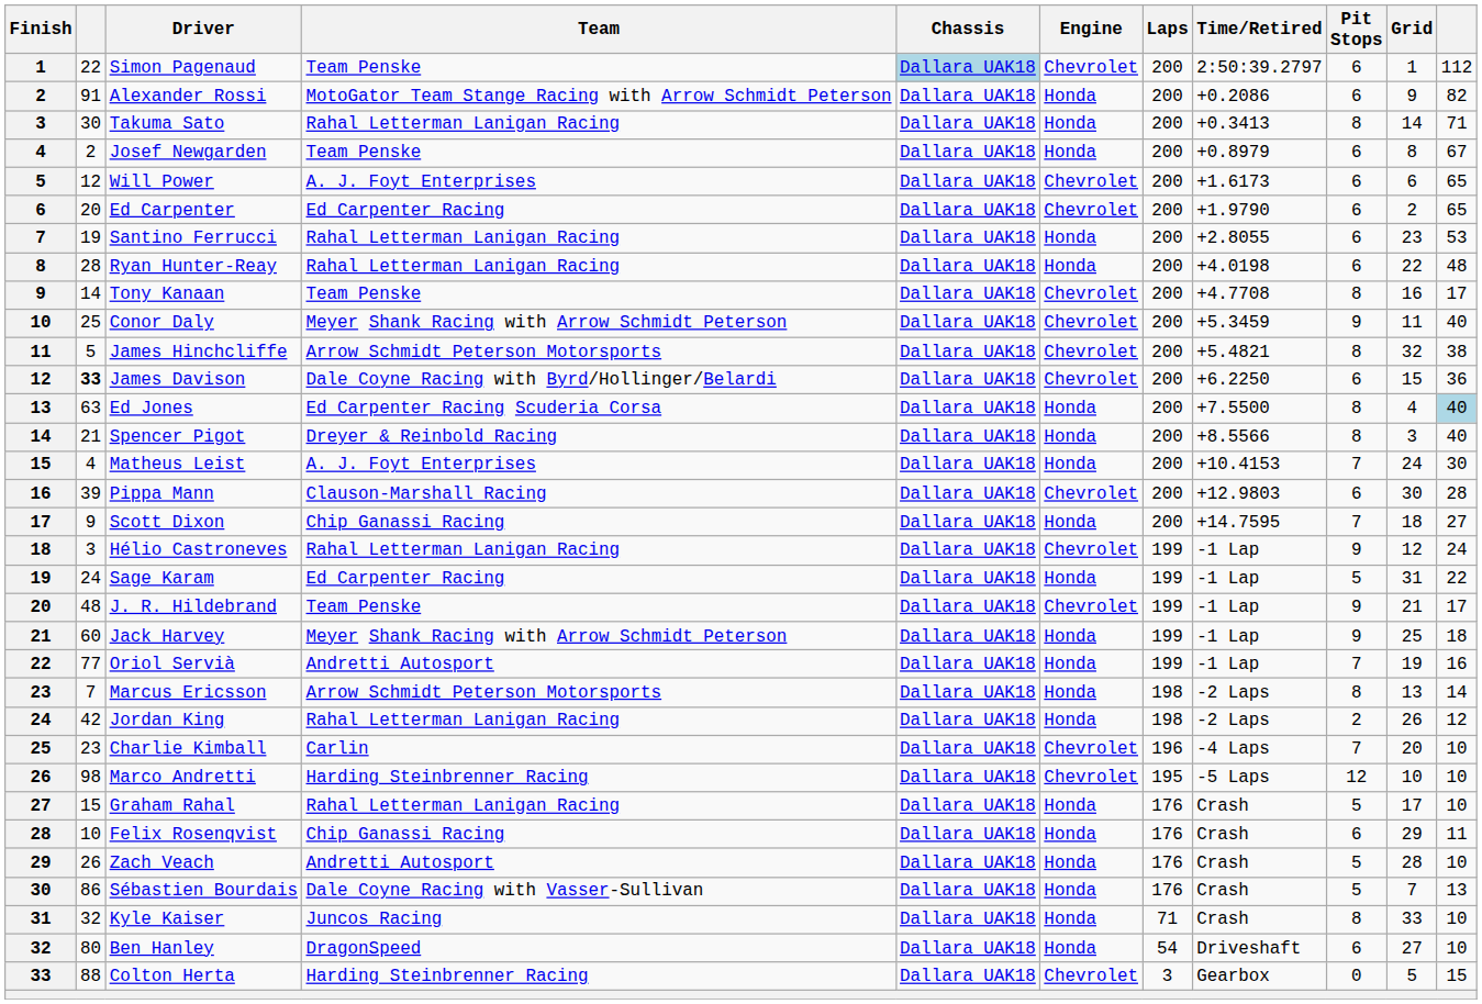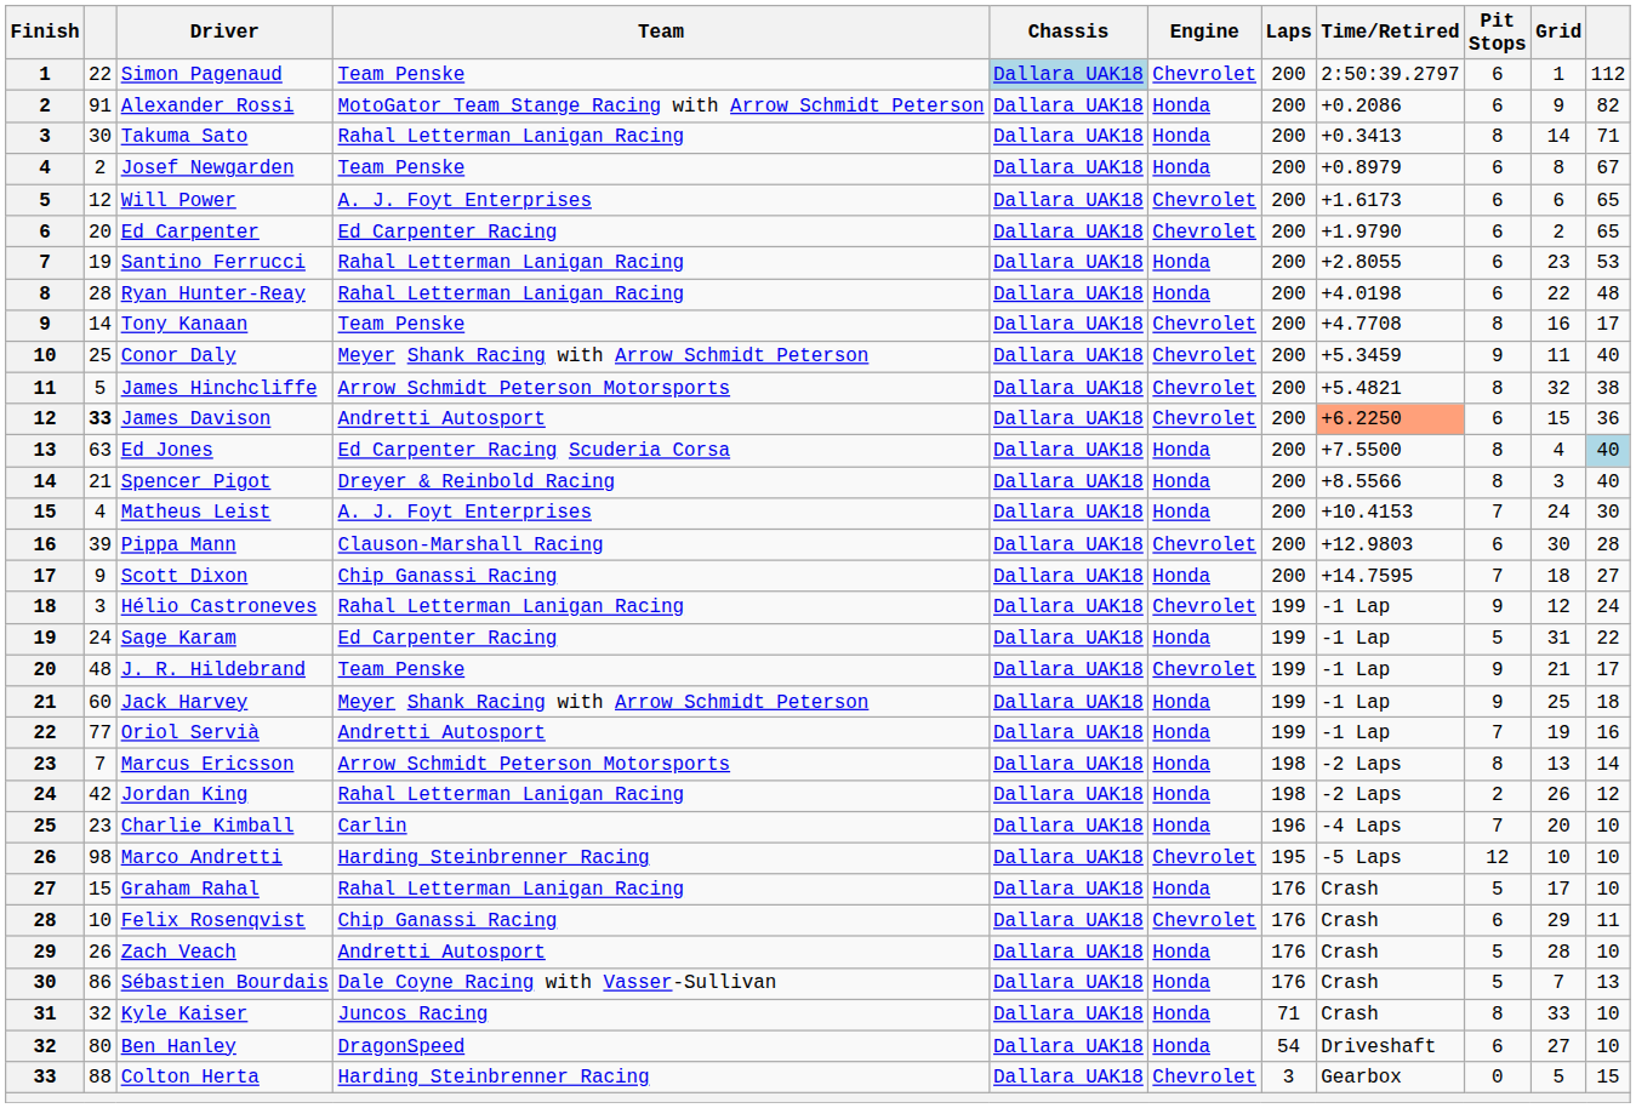 <table class="wikitable">
 <tr>
 <th>Finish</th>
 <th></th>
 <th>Driver</th>
 <th>Team</th>
 <th>Chassis</th>
 <th>Engine</th>
 <th>Laps</th>
 <th>Time/Retired</th>
 <th>Pit<br>Stops</th>
 <th>Grid</th>
 <th></th>
 </tr>
 <tr>
 <th>1</th>
 <td align=center>22</td>
 <td> <a href='#'>Simon Pagenaud</a></td>
 <td><a href='#'>Team Penske</a></td>
 <td style="background: lightblue;"><a href='#'>Dallara UAK18</a></td>
 <td><a href='#'>Chevrolet</a></td>
 <td align=center>200</td>
 <td>2:50:39.2797</td>
 <td align=center>6</td>
 <td align=center>1</td>
 <td align=center>112</td>
 </tr>
 <tr>
 <th>2</th>
 <td align=center>91</td>
 <td> <a href='#'>Alexander Rossi</a> <strong></strong></td>
 <td><a href='#'>MotoGator Team Stange Racing</a> with <a href='#'>Arrow Schmidt Peterson</a></td>
 <td><a href='#'>Dallara UAK18</a></td>
 <td><a href='#'>Honda</a></td>
 <td align=center>200</td>
 <td>+0.2086</td>
 <td align=center>6</td>
 <td align=center>9</td>
 <td align=center>82</td>
 </tr>
 <tr>
 <th>3</th>
 <td align=center>30</td>
 <td> <a href='#'>Takuma Sato</a> <strong></strong></td>
 <td><a href='#'>Rahal Letterman Lanigan Racing</a></td>
 <td><a href='#'>Dallara UAK18</a></td>
 <td><a href='#'>Honda</a></td>
 <td align=center>200</td>
 <td>+0.3413</td>
 <td align=center>8</td>
 <td align=center>14</td>
 <td align=center>71</td>
 </tr>
 <tr>
 <th>4</th>
 <td align=center>2</td>
 <td> <a href='#'>Josef Newgarden</a></td>
 <td><a href='#'>Team Penske</a></td>
 <td><a href='#'>Dallara UAK18</a></td>
 <td><a href='#'>Honda</a></td>
 <td align=center>200</td>
 <td>+0.8979</td>
 <td align=center>6</td>
 <td align=center>8</td>
 <td align=center>67</td>
 </tr>
 <tr>
 <th>5</th>
 <td align=center>12</td>
 <td> <a href='#'>Will Power</a> <strong></strong></td>
 <td><a href='#'>A. J. Foyt Enterprises</a></td>
 <td><a href='#'>Dallara UAK18</a></td>
 <td><a href='#'>Chevrolet</a></td>
 <td align=center>200</td>
 <td>+1.6173</td>
 <td align=center>6</td>
 <td align=center>6</td>
 <td align=center>65</td>
 </tr>
 <tr>
 <th>6</th>
 <td align=center>20</td>
 <td> <a href='#'>Ed Carpenter</a></td>
 <td><a href='#'>Ed Carpenter Racing</a></td>
 <td><a href='#'>Dallara UAK18</a></td>
 <td><a href='#'>Chevrolet</a></td>
 <td align=center>200</td>
 <td>+1.9790</td>
 <td align=center>6</td>
 <td align=center>2</td>
 <td align=center>65</td>
 </tr>
 <tr>
 <th>7</th>
 <td align=center>19</td>
 <td> <a href='#'>Santino Ferrucci</a> <strong></strong></td>
 <td><a href='#'>Rahal Letterman Lanigan Racing</a></td>
 <td><a href='#'>Dallara UAK18</a></td>
 <td><a href='#'>Honda</a></td>
 <td align=center>200</td>
 <td>+2.8055</td>
 <td align=center>6</td>
 <td align=center>23</td>
 <td align=center>53</td>
 </tr>
 <tr>
 <th>8</th>
 <td align=center>28</td>
 <td> <a href='#'>Ryan Hunter-Reay</a> <strong></strong></td>
 <td><a href='#'>Rahal Letterman Lanigan Racing</a></td>
 <td><a href='#'>Dallara UAK18</a></td>
 <td><a href='#'>Honda</a></td>
 <td align=center>200</td>
 <td>+4.0198</td>
 <td align=center>6</td>
 <td align=center>22</td>
 <td align=center>48</td>
 </tr>
 <tr>
 <th>9</th>
 <td align=center>14</td>
 <td> <a href='#'>Tony Kanaan</a> <strong></strong></td>
 <td><a href='#'>Team Penske</a></td>
 <td><a href='#'>Dallara UAK18</a></td>
 <td><a href='#'>Chevrolet</a></td>
 <td align=center>200</td>
 <td>+4.7708</td>
 <td align=center>8</td>
 <td align=center>16</td>
 <td align=center>17</td>
 </tr>
 <tr>
 <th>10</th>
 <td align=center>25</td>
 <td> <a href='#'>Conor Daly</a></td>
 <td><a href='#'>Meyer</a> <a href='#'>Shank Racing</a> with <a href='#'>Arrow Schmidt Peterson</a></td>
 <td><a href='#'>Dallara UAK18</a></td>
 <td><a href='#'>Chevrolet</a></td>
 <td align=center>200</td>
 <td>+5.3459</td>
 <td align=center>9</td>
 <td align=center>11</td>
 <td align=center>40</td>
 </tr>
 <tr>
 <th>11</th>
 <td align=center>5</td>
 <td> <a href='#'>James Hinchcliffe</a></td>
 <td><a href='#'>Arrow Schmidt Peterson Motorsports</a></td>
 <td><a href='#'>Dallara UAK18</a></td>
 <td><a href='#'>Chevrolet</a></td>
 <td align=center>200</td>
 <td>+5.4821</td>
 <td align=center>8</td>
 <td align=center>32</td>
 <td align=center>38</td>
 </tr>
 <tr>
 <th>12</th>
 <td align=center><strong>33</strong></td>
 <td> <a href='#'>James Davison</a></td>
-<td><a href='#'>Dale Coyne Racing</a> with <a href='#'>Byrd</a>/Hollinger/<a href='#'>Belardi</a></td>
+<td><a href='#'>Andretti Autosport</a></td>
 <td><a href='#'>Dallara UAK18</a></td>
 <td><a href='#'>Chevrolet</a></td>
 <td align=center>200</td>
-<td>+6.2250</td>
+<td style="background: lightsalmon;">+6.2250</td>
 <td align=center>6</td>
 <td align=center>15</td>
 <td align=center>36</td>
 </tr>
 <tr>
 <th>13</th>
 <td align=center>63</td>
 <td> <a href='#'>Ed Jones</a></td>
 <td><a href='#'>Ed Carpenter Racing</a> <a href='#'>Scuderia Corsa</a></td>
 <td><a href='#'>Dallara UAK18</a></td>
 <td><a href='#'>Honda</a></td>
 <td align=center>200</td>
 <td>+7.5500</td>
 <td align=center>8</td>
 <td align=center>4</td>
 <td align=center style="background: lightblue;">40</td>
 </tr>
 <tr>
 <th>14</th>
 <td align=center>21</td>
 <td> <a href='#'>Spencer Pigot</a></td>
 <td><a href='#'>Dreyer & Reinbold Racing</a></td>
 <td><a href='#'>Dallara UAK18</a></td>
 <td><a href='#'>Honda</a></td>
 <td align=center>200</td>
 <td>+8.5566</td>
 <td align=center>8</td>
 <td align=center>3</td>
 <td align=center>40</td>
 </tr>
 <tr>
 <th>15</th>
 <td align=center>4</td>
 <td> <a href='#'>Matheus Leist</a></td>
 <td><a href='#'>A. J. Foyt Enterprises</a></td>
 <td><a href='#'>Dallara UAK18</a></td>
 <td><a href='#'>Honda</a></td>
 <td align=center>200</td>
 <td>+10.4153</td>
 <td align=center>7</td>
 <td align=center>24</td>
 <td align=center>30</td>
 </tr>
 <tr>
 <th>16</th>
 <td align=center>39</td>
 <td> <a href='#'>Pippa Mann</a></td>
 <td><a href='#'>Clauson-Marshall Racing</a></td>
 <td><a href='#'>Dallara UAK18</a></td>
 <td><a href='#'>Chevrolet</a></td>
 <td align=center>200</td>
 <td>+12.9803</td>
 <td align=center>6</td>
 <td align=center>30</td>
 <td align=center>28</td>
 </tr>
 <tr>
 <th>17</th>
 <td align=center>9</td>
 <td> <a href='#'>Scott Dixon</a> <strong></strong></td>
 <td><a href='#'>Chip Ganassi Racing</a></td>
 <td><a href='#'>Dallara UAK18</a></td>
 <td><a href='#'>Honda</a></td>
 <td align=center>200</td>
 <td>+14.7595</td>
 <td align=center>7</td>
 <td align=center>18</td>
 <td align=center>27</td>
 </tr>
 <tr>
 <th>18</th>
 <td align=center>3</td>
 <td> <a href='#'>Hélio Castroneves</a> <strong></strong></td>
 <td><a href='#'>Rahal Letterman Lanigan Racing</a></td>
 <td><a href='#'>Dallara UAK18</a></td>
 <td><a href='#'>Chevrolet</a></td>
 <td align=center>199</td>
 <td>-1 Lap</td>
 <td align=center>9</td>
 <td align=center>12</td>
 <td align=center>24</td>
 </tr>
 <tr>
 <th>19</th>
 <td align=center>24</td>
 <td> <a href='#'>Sage Karam</a></td>
 <td><a href='#'>Ed Carpenter Racing</a></td>
 <td><a href='#'>Dallara UAK18</a></td>
 <td><a href='#'>Honda</a></td>
 <td align=center>199</td>
 <td>-1 Lap</td>
 <td align=center>5</td>
 <td align=center>31</td>
 <td align=center>22</td>
 </tr>
 <tr>
 <th>20</th>
 <td align=center>48</td>
 <td> <a href='#'>J. R. Hildebrand</a></td>
 <td><a href='#'>Team Penske</a></td>
 <td><a href='#'>Dallara UAK18</a></td>
 <td><a href='#'>Chevrolet</a></td>
 <td align=center>199</td>
 <td>-1 Lap</td>
 <td align=center>9</td>
 <td align=center>21</td>
 <td align=center>17</td>
 </tr>
 <tr>
 <th>21</th>
 <td align=center>60</td>
 <td> <a href='#'>Jack Harvey</a></td>
 <td><a href='#'>Meyer</a> <a href='#'>Shank Racing</a> with <a href='#'>Arrow Schmidt Peterson</a></td>
 <td><a href='#'>Dallara UAK18</a></td>
 <td><a href='#'>Honda</a></td>
 <td align=center>199</td>
 <td>-1 Lap</td>
 <td align=center>9</td>
 <td align=center>25</td>
 <td align=center>18</td>
 </tr>
 <tr>
 <th>22</th>
 <td align=center>77</td>
 <td> <a href='#'>Oriol Servià</a></td>
 <td><a href='#'>Andretti Autosport</a></td>
 <td><a href='#'>Dallara UAK18</a></td>
 <td><a href='#'>Honda</a></td>
 <td align=center>199</td>
 <td>-1 Lap</td>
 <td align=center>7</td>
 <td align=center>19</td>
 <td align=center>16</td>
 </tr>
 <tr>
 <th>23</th>
 <td align=center>7</td>
 <td> <a href='#'>Marcus Ericsson</a> <strong></strong></td>
 <td><a href='#'>Arrow Schmidt Peterson Motorsports</a></td>
 <td><a href='#'>Dallara UAK18</a></td>
 <td><a href='#'>Honda</a></td>
 <td align=center>198</td>
 <td>-2 Laps</td>
 <td align=center>8</td>
 <td align=center>13</td>
 <td align=center>14</td>
 </tr>
 <tr>
 <th>24</th>
 <td align=center>42</td>
 <td> <a href='#'>Jordan King</a> <strong></strong></td>
 <td><a href='#'>Rahal Letterman Lanigan Racing</a></td>
 <td><a href='#'>Dallara UAK18</a></td>
 <td><a href='#'>Honda</a></td>
 <td align=center>198</td>
 <td>-2 Laps</td>
 <td align=center>2</td>
 <td align=center>26</td>
 <td align=center>12</td>
 </tr>
 <tr>
 <th>25</th>
 <td align=center>23</td>
 <td> <a href='#'>Charlie Kimball</a></td>
 <td><a href='#'>Carlin</a></td>
 <td><a href='#'>Dallara UAK18</a></td>
-<td><a href='#'>Chevrolet</a></td>
+<td><a href='#'>Honda</a></td>
 <td align=center>196</td>
 <td>-4 Laps</td>
 <td align=center>7</td>
 <td align=center>20</td>
 <td align=center>10</td>
 </tr>
 <tr>
 <th>26</th>
 <td align=center>98</td>
 <td> <a href='#'>Marco Andretti</a></td>
 <td><a href='#'>Harding Steinbrenner Racing</a></td>
 <td><a href='#'>Dallara UAK18</a></td>
 <td><a href='#'>Chevrolet</a></td>
 <td align=center>195</td>
 <td>-5 Laps</td>
 <td align=center>12</td>
 <td align=center>10</td>
 <td align=center>10</td>
 </tr>
 <tr>
 <th>27</th>
 <td align=center>15</td>
 <td> <a href='#'>Graham Rahal</a></td>
 <td><a href='#'>Rahal Letterman Lanigan Racing</a></td>
 <td><a href='#'>Dallara UAK18</a></td>
 <td><a href='#'>Honda</a></td>
 <td align=center>176</td>
 <td>Crash</td>
 <td align=center>5</td>
 <td align=center>17</td>
 <td align=center>10</td>
 </tr>
 <tr>
 <th>28</th>
 <td align=center>10</td>
 <td> <a href='#'>Felix Rosenqvist</a> <strong></strong></td>
 <td><a href='#'>Chip Ganassi Racing</a></td>
 <td><a href='#'>Dallara UAK18</a></td>
-<td><a href='#'>Honda</a></td>
+<td><a href='#'>Chevrolet</a></td>
 <td align=center>176</td>
 <td>Crash</td>
 <td align=center>6</td>
 <td align=center>29</td>
 <td align=center>11</td>
 </tr>
 <tr>
 <th>29</th>
 <td align=center>26</td>
 <td> <a href='#'>Zach Veach</a></td>
 <td><a href='#'>Andretti Autosport</a></td>
 <td><a href='#'>Dallara UAK18</a></td>
 <td><a href='#'>Honda</a></td>
 <td align=center>176</td>
 <td>Crash</td>
 <td align=center>5</td>
 <td align=center>28</td>
 <td align=center>10</td>
 </tr>
 <tr>
 <th>30</th>
 <td align=center>86</td>
 <td> <a href='#'>Sébastien Bourdais</a></td>
 <td><a href='#'>Dale Coyne Racing</a> with <a href='#'>Vasser</a>-Sullivan</td>
 <td><a href='#'>Dallara UAK18</a></td>
 <td><a href='#'>Honda</a></td>
 <td align=center>176</td>
 <td>Crash</td>
 <td align=center>5</td>
 <td align=center>7</td>
 <td align=center>13</td>
 </tr>
 <tr>
 <th>31</th>
 <td align=center>32</td>
 <td> <a href='#'>Kyle Kaiser</a></td>
 <td><a href='#'>Juncos Racing</a></td>
 <td><a href='#'>Dallara UAK18</a></td>
 <td><a href='#'>Honda</a></td>
 <td align=center>71</td>
 <td>Crash</td>
 <td align=center>8</td>
 <td align=center>33</td>
 <td align=center>10</td>
 </tr>
 <tr>
 <th>32</th>
 <td align=center>80</td>
 <td> <a href='#'>Ben Hanley</a> <strong></strong></td>
 <td><a href='#'>DragonSpeed</a></td>
 <td><a href='#'>Dallara UAK18</a></td>
 <td><a href='#'>Honda</a></td>
 <td align=center>54</td>
 <td>Driveshaft</td>
 <td align=center>6</td>
 <td align=center>27</td>
 <td align=center>10</td>
 </tr>
 <tr>
 <th>33</th>
 <td align=center>88</td>
 <td> <a href='#'>Colton Herta</a> <strong></strong></td>
 <td><a href='#'>Harding Steinbrenner Racing</a></td>
 <td><a href='#'>Dallara UAK18</a></td>
 <td><a href='#'>Chevrolet</a></td>
 <td align=center>3</td>
 <td>Gearbox</td>
 <td align=center>0</td>
 <td align=center>5</td>
 <td align=center>15</td>
 </tr>
 <tr>
 <th colspan=11></th>
 </tr>
 </table>
